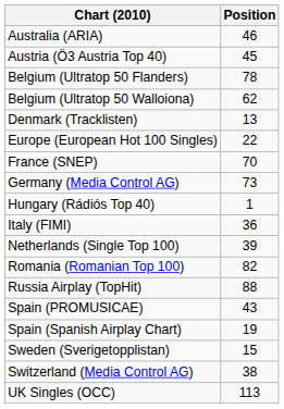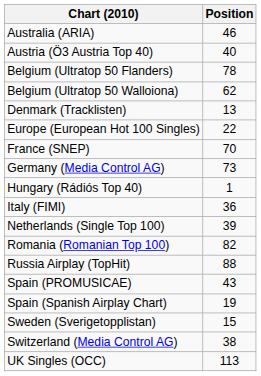 <table class="wikitable sortable" style="text-align:center">
 <tr>
 <th scope="col">Chart (2010)</th>
 <th scope="col">Position</th>
 </tr>
 <tr>
 <td style="text-align:left;">Australia (ARIA)</td>
 <td>46</td>
 </tr>
 <tr>
 <td style="text-align:left;">Austria (Ö3 Austria Top 40)</td>
-<td>45</td>
+<td>40</td>
 </tr>
 <tr>
 <td style="text-align:left;">Belgium (Ultratop 50 Flanders)</td>
 <td>78</td>
 </tr>
 <tr>
 <td style="text-align:left;">Belgium (Ultratop 50 Walloiona)</td>
 <td>62</td>
 </tr>
 <tr>
 <td style="text-align:left;">Denmark (Tracklisten)</td>
 <td>13</td>
 </tr>
 <tr>
 <td style="text-align:left;">Europe (European Hot 100 Singles)</td>
 <td>22</td>
 </tr>
 <tr>
 <td style="text-align:left;">France (SNEP)</td>
 <td>70</td>
 </tr>
 <tr>
 <td style="text-align:left;">Germany (<a href='#'>Media Control AG</a>)</td>
 <td>73</td>
 </tr>
 <tr>
 <td style="text-align:left;">Hungary (Rádiós Top 40)</td>
 <td style="text-align:center;">1</td>
 </tr>
 <tr>
 <td style="text-align:left;">Italy (FIMI)</td>
 <td style="text-align:center;">36</td>
 </tr>
 <tr>
 <td style="text-align:left;">Netherlands (Single Top 100)</td>
 <td style="text-align:center;">39</td>
 </tr>
 <tr>
 <td style="text-align:left;">Romania (<a href='#'>Romanian Top 100</a>)</td>
 <td style="text-align:center;">82</td>
 </tr>
 <tr>
 <td style="text-align:left;">Russia Airplay (TopHit)</td>
 <td style="text-align:center;">88</td>
 </tr>
 <tr>
 <td style="text-align:left;">Spain (PROMUSICAE)</td>
 <td>43</td>
 </tr>
 <tr>
 <td style="text-align:left;">Spain (Spanish Airplay Chart)</td>
 <td>19</td>
 </tr>
 <tr>
 <td style="text-align:left;">Sweden (Sverigetopplistan)</td>
 <td>15</td>
 </tr>
 <tr>
 <td style="text-align:left;">Switzerland (<a href='#'>Media Control AG</a>)</td>
 <td>38</td>
 </tr>
 <tr>
 <td style="text-align:left;">UK Singles (OCC)</td>
 <td>113</td>
 </tr>
 </table>
